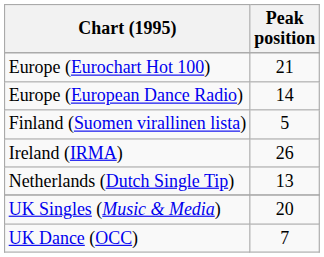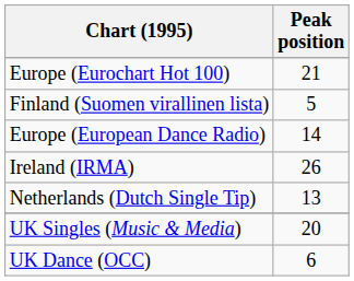 <table class="wikitable sortable">
 <tr>
 <th>Chart (1995)</th>
 <th>Peak<br>position</th>
 </tr>
 <tr>
 </tr>
 <tr>
 </tr>
 <tr>
 <td>Europe (<a href='#'>Eurochart Hot 100</a>)</td>
 <td align="center">21</td>
 </tr>
 <tr>
+<td>Finland (<a href='#'>Suomen virallinen lista</a>)</td>
+<td align="center">5</td>
+</tr>
+<tr>
 <td>Europe (<a href='#'>European Dance Radio</a>)</td>
 <td align="center">14</td>
-</tr>
-<tr>
-<td>Finland (<a href='#'>Suomen virallinen lista</a>)</td>
-<td align="center">5</td>
 </tr>
 <tr>
 <td>Ireland (<a href='#'>IRMA</a>)</td>
 <td align="center">26</td>
 </tr>
 <tr>
 <td>Netherlands (<a href='#'>Dutch Single Tip</a>)</td>
 <td align="center">13</td>
 </tr>
 <tr>
 </tr>
 <tr>
 </tr>
 <tr>
 </tr>
 <tr>
 </tr>
 <tr>
 <td><a href='#'>UK Singles</a> (<em><a href='#'>Music & Media</a></em>)</td>
 <td align="center">20</td>
 </tr>
 <tr>
 <td><a href='#'>UK Dance</a> (<a href='#'>OCC</a>)</td>
-<td align="center">7</td>
+<td align="center">6</td>
 </tr>
 </table>
